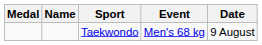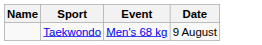 <table class="wikitable sortable" style="font-size: 95%;">
 <tr>
-<th>Medal</th>
 <th>Name</th>
 <th>Sport</th>
 <th>Event</th>
 <th>Date</th>
 </tr>
 <tr>
 <td></td>
-<td></td>
 <td><a href='#'>Taekwondo</a></td>
 <td><a href='#'>Men's 68 kg</a></td>
 <td>9 August</td>
 </tr>
 </table>
